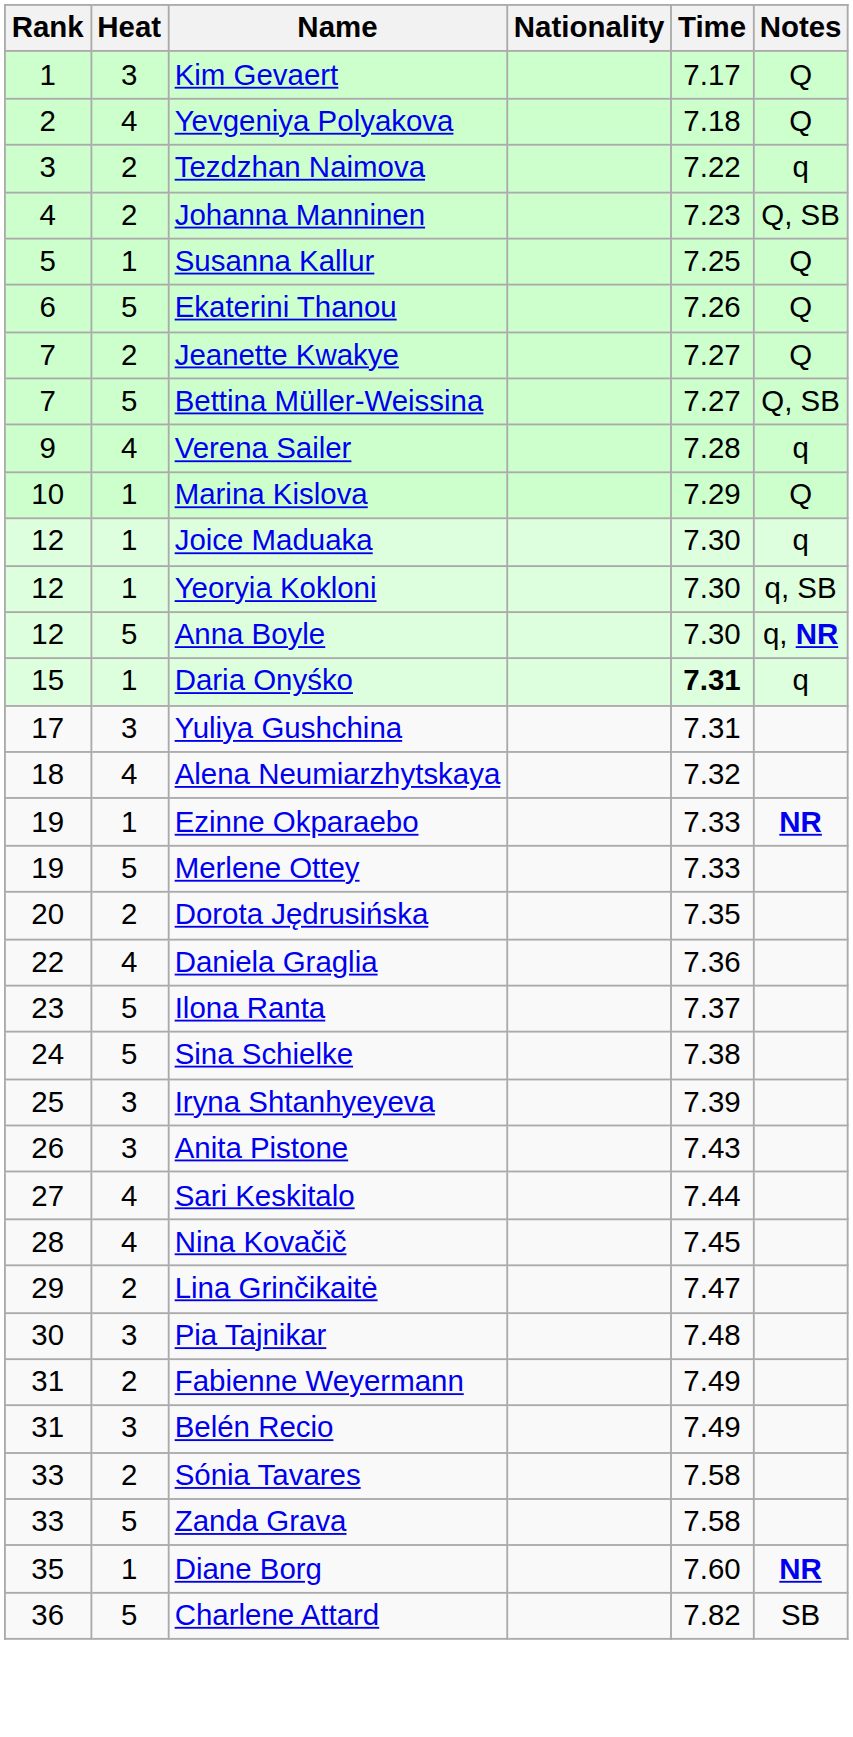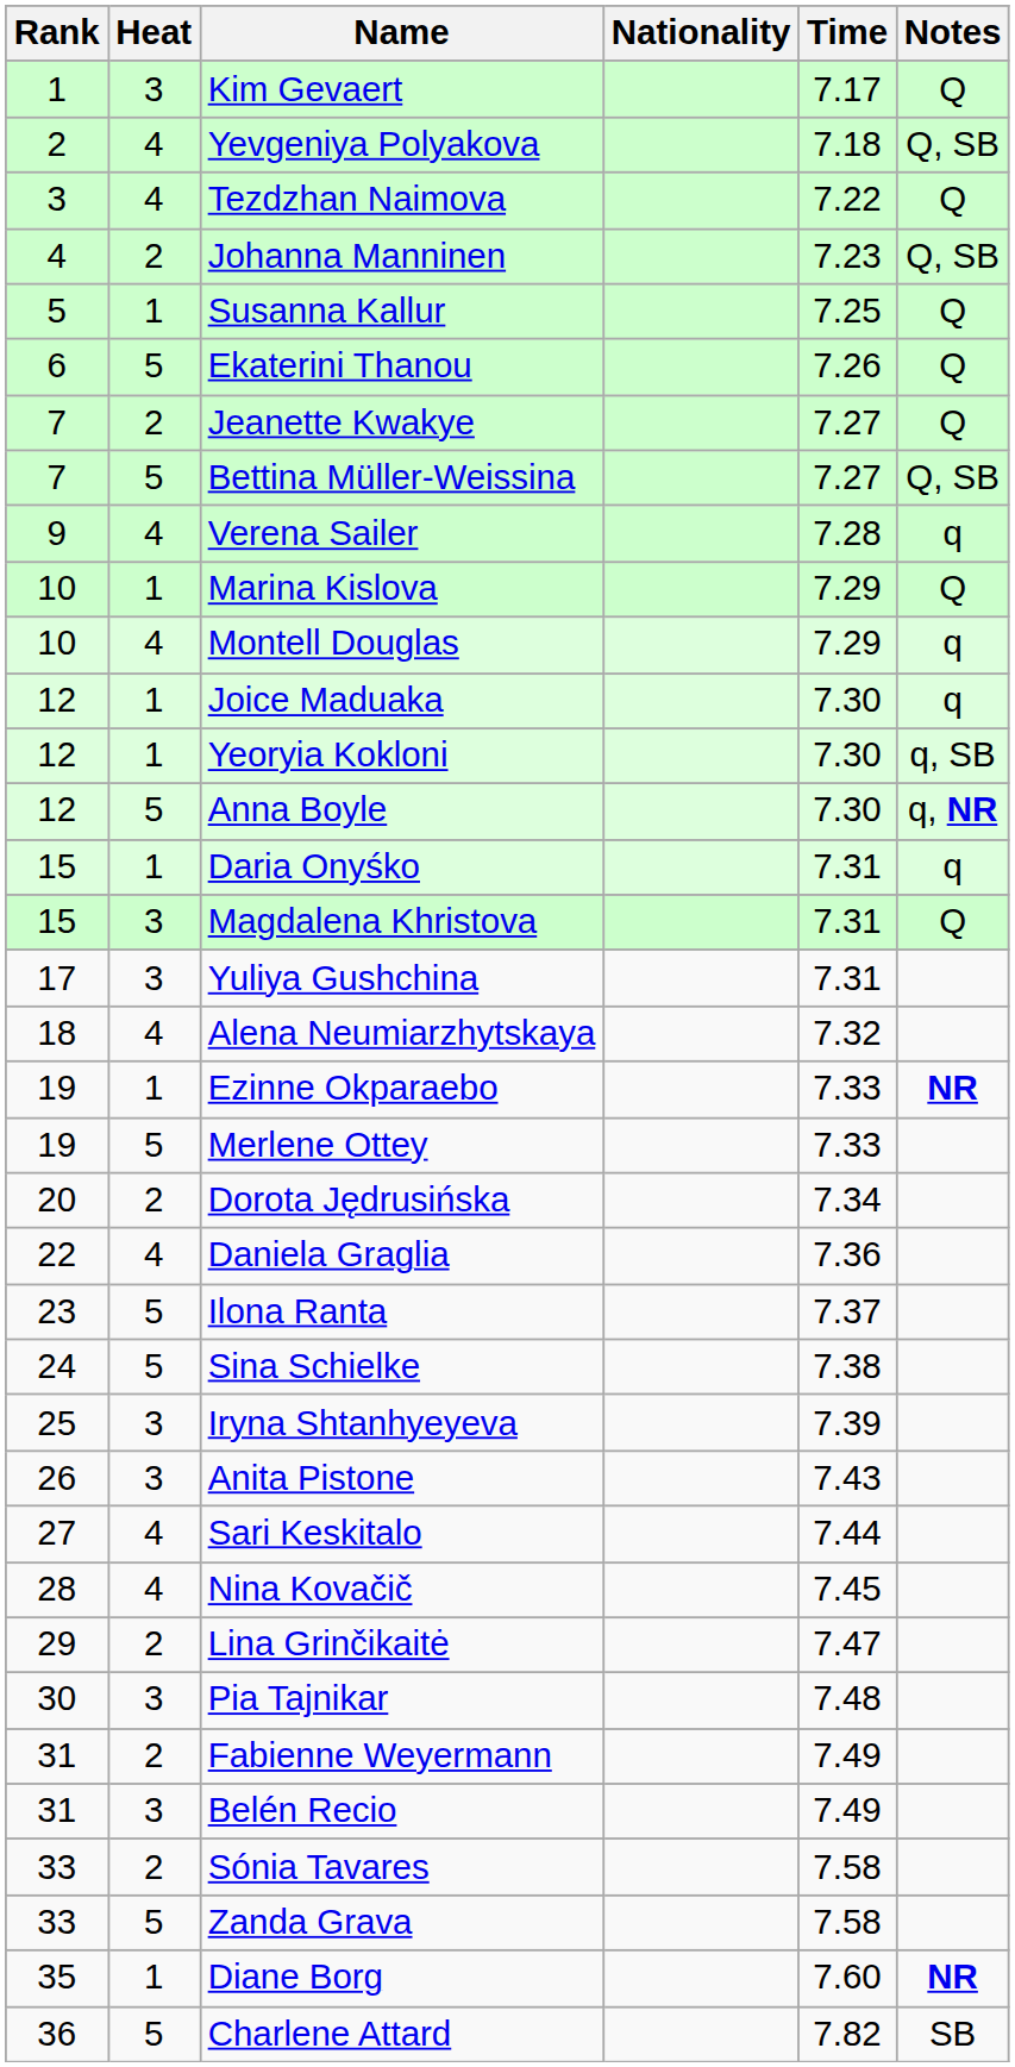 <table class="wikitable sortable" style="text-align:center">
 <tr>
 <th>Rank</th>
 <th>Heat</th>
 <th>Name</th>
 <th>Nationality</th>
 <th>Time</th>
 <th>Notes</th>
 </tr>
 <tr bgcolor=ccffcc>
 <td>1</td>
 <td>3</td>
 <td align="left"><a href='#'>Kim Gevaert</a></td>
 <td align=left></td>
 <td>7.17</td>
 <td>Q</td>
 </tr>
 <tr bgcolor=ccffcc>
 <td>2</td>
 <td>4</td>
 <td align="left"><a href='#'>Yevgeniya Polyakova</a></td>
 <td align=left></td>
 <td>7.18</td>
-<td>Q</td>
+<td>Q, SB</td>
 </tr>
 <tr bgcolor=ccffcc>
 <td>3</td>
-<td>2</td>
+<td>4</td>
 <td align="left"><a href='#'>Tezdzhan Naimova</a></td>
 <td align=left></td>
 <td>7.22</td>
-<td>q</td>
+<td>Q</td>
 </tr>
 <tr bgcolor=ccffcc>
 <td>4</td>
 <td>2</td>
 <td align="left"><a href='#'>Johanna Manninen</a></td>
 <td align=left></td>
 <td>7.23</td>
 <td>Q, SB</td>
 </tr>
 <tr bgcolor=ccffcc>
 <td>5</td>
 <td>1</td>
 <td align="left"><a href='#'>Susanna Kallur</a></td>
 <td align=left></td>
 <td>7.25</td>
 <td>Q</td>
 </tr>
 <tr bgcolor=ccffcc>
 <td>6</td>
 <td>5</td>
 <td align="left"><a href='#'>Ekaterini Thanou</a></td>
 <td align=left></td>
 <td>7.26</td>
 <td>Q</td>
 </tr>
 <tr bgcolor=ccffcc>
 <td>7</td>
 <td>2</td>
 <td align="left"><a href='#'>Jeanette Kwakye</a></td>
 <td align=left></td>
 <td>7.27</td>
 <td>Q</td>
 </tr>
 <tr bgcolor=ccffcc>
 <td>7</td>
 <td>5</td>
 <td align="left"><a href='#'>Bettina Müller-Weissina</a></td>
 <td align=left></td>
 <td>7.27</td>
 <td>Q, SB</td>
 </tr>
 <tr bgcolor=ccffcc>
 <td>9</td>
 <td>4</td>
 <td align="left"><a href='#'>Verena Sailer</a></td>
 <td align=left></td>
 <td>7.28</td>
 <td>q</td>
 </tr>
 <tr bgcolor=ccffcc>
 <td>10</td>
 <td>1</td>
 <td align="left"><a href='#'>Marina Kislova</a></td>
 <td align=left></td>
 <td>7.29</td>
 <td>Q</td>
 </tr>
 <tr bgcolor=ddffdd>
+<td>10</td>
+<td>4</td>
+<td align="left"><a href='#'>Montell Douglas</a></td>
+<td align=left></td>
+<td>7.29</td>
+<td>q</td>
+</tr>
+<tr bgcolor=ddffdd>
 <td>12</td>
 <td>1</td>
 <td align="left"><a href='#'>Joice Maduaka</a></td>
 <td align=left></td>
 <td>7.30</td>
 <td>q</td>
 </tr>
 <tr bgcolor=ddffdd>
 <td>12</td>
 <td>1</td>
 <td align="left"><a href='#'>Yeoryia Kokloni</a></td>
 <td align=left></td>
 <td>7.30</td>
 <td>q, SB</td>
 </tr>
 <tr bgcolor=ddffdd>
 <td>12</td>
 <td>5</td>
 <td align="left"><a href='#'>Anna Boyle</a></td>
 <td align=left></td>
 <td>7.30</td>
 <td>q, <strong><a href='#'>NR</a></strong></td>
 </tr>
 <tr bgcolor=ddffdd>
 <td>15</td>
 <td>1</td>
 <td align="left"><a href='#'>Daria Onyśko</a></td>
 <td align=left></td>
-<td><strong>7.31</strong></td>
+<td>7.31</td>
 <td>q</td>
+</tr>
+<tr bgcolor=ccffcc>
+<td>15</td>
+<td>3</td>
+<td align="left"><a href='#'>Magdalena Khristova</a></td>
+<td align=left></td>
+<td>7.31</td>
+<td>Q</td>
 </tr>
 <tr>
 <td>17</td>
 <td>3</td>
 <td align="left"><a href='#'>Yuliya Gushchina</a></td>
 <td align=left></td>
 <td>7.31</td>
 <td></td>
 </tr>
 <tr>
 <td>18</td>
 <td>4</td>
 <td align="left"><a href='#'>Alena Neumiarzhytskaya</a></td>
 <td align=left></td>
 <td>7.32</td>
 <td></td>
 </tr>
 <tr>
 <td>19</td>
 <td>1</td>
 <td align="left"><a href='#'>Ezinne Okparaebo</a></td>
 <td align=left></td>
 <td>7.33</td>
 <td><strong><a href='#'>NR</a></strong></td>
 </tr>
 <tr>
 <td>19</td>
 <td>5</td>
 <td align="left"><a href='#'>Merlene Ottey</a></td>
 <td align=left></td>
 <td>7.33</td>
 <td></td>
 </tr>
 <tr>
 <td>20</td>
 <td>2</td>
 <td align="left"><a href='#'>Dorota Jędrusińska</a></td>
 <td align=left></td>
-<td>7.35</td>
+<td>7.34</td>
 <td></td>
 </tr>
 <tr>
 <td>22</td>
 <td>4</td>
 <td align="left"><a href='#'>Daniela Graglia</a></td>
 <td align=left></td>
 <td>7.36</td>
 <td></td>
 </tr>
 <tr>
 <td>23</td>
 <td>5</td>
 <td align="left"><a href='#'>Ilona Ranta</a></td>
 <td align=left></td>
 <td>7.37</td>
 <td></td>
 </tr>
 <tr>
 <td>24</td>
 <td>5</td>
 <td align="left"><a href='#'>Sina Schielke</a></td>
 <td align=left></td>
 <td>7.38</td>
 <td></td>
 </tr>
 <tr>
 <td>25</td>
 <td>3</td>
 <td align="left"><a href='#'>Iryna Shtanhyeyeva</a></td>
 <td align=left></td>
 <td>7.39</td>
 <td></td>
 </tr>
 <tr>
 <td>26</td>
 <td>3</td>
 <td align="left"><a href='#'>Anita Pistone</a></td>
 <td align=left></td>
 <td>7.43</td>
 <td></td>
 </tr>
 <tr>
 <td>27</td>
 <td>4</td>
 <td align="left"><a href='#'>Sari Keskitalo</a></td>
 <td align=left></td>
 <td>7.44</td>
 <td></td>
 </tr>
 <tr>
 <td>28</td>
 <td>4</td>
 <td align="left"><a href='#'>Nina Kovačič</a></td>
 <td align=left></td>
 <td>7.45</td>
 <td></td>
 </tr>
 <tr>
 <td>29</td>
 <td>2</td>
 <td align="left"><a href='#'>Lina Grinčikaitė</a></td>
 <td align=left></td>
 <td>7.47</td>
 <td></td>
 </tr>
 <tr>
 <td>30</td>
 <td>3</td>
 <td align="left"><a href='#'>Pia Tajnikar</a></td>
 <td align=left></td>
 <td>7.48</td>
 <td></td>
 </tr>
 <tr>
 <td>31</td>
 <td>2</td>
 <td align="left"><a href='#'>Fabienne Weyermann</a></td>
 <td align=left></td>
 <td>7.49</td>
 <td></td>
 </tr>
 <tr>
 <td>31</td>
 <td>3</td>
 <td align="left"><a href='#'>Belén Recio</a></td>
 <td align=left></td>
 <td>7.49</td>
 <td></td>
 </tr>
 <tr>
 <td>33</td>
 <td>2</td>
 <td align="left"><a href='#'>Sónia Tavares</a></td>
 <td align=left></td>
 <td>7.58</td>
 <td></td>
 </tr>
 <tr>
 <td>33</td>
 <td>5</td>
 <td align="left"><a href='#'>Zanda Grava</a></td>
 <td align=left></td>
 <td>7.58</td>
 <td></td>
 </tr>
 <tr>
 <td>35</td>
 <td>1</td>
 <td align="left"><a href='#'>Diane Borg</a></td>
 <td align=left></td>
 <td>7.60</td>
 <td><strong><a href='#'>NR</a></strong></td>
 </tr>
 <tr>
 <td>36</td>
 <td>5</td>
 <td align="left"><a href='#'>Charlene Attard</a></td>
 <td align=left></td>
 <td>7.82</td>
 <td>SB</td>
 </tr>
 </table>
